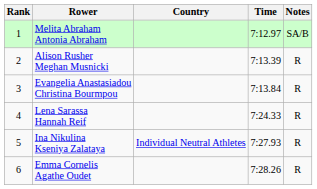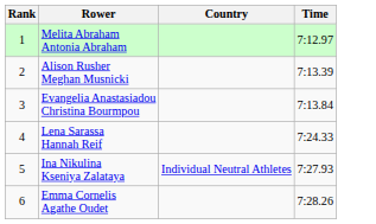 <table class="wikitable" style="text-align:center">
 <tr>
 <th>Rank</th>
 <th>Rower</th>
 <th>Country</th>
 <th>Time</th>
-<th>Notes</th>
 </tr>
 <tr bgcolor=ccffcc>
 <td>1</td>
 <td align="left"><a href='#'>Melita Abraham</a><br><a href='#'>Antonia Abraham</a></td>
 <td align="left"></td>
 <td>7:12.97</td>
-<td>SA/B</td>
 </tr>
 <tr>
 <td>2</td>
 <td align="left"><a href='#'>Alison Rusher</a><br><a href='#'>Meghan Musnicki</a></td>
 <td align="left"></td>
 <td>7:13.39</td>
-<td>R</td>
 </tr>
 <tr>
 <td>3</td>
 <td align="left"><a href='#'>Evangelia Anastasiadou</a><br><a href='#'>Christina Bourmpou</a></td>
 <td align="left"></td>
 <td>7:13.84</td>
-<td>R</td>
 </tr>
 <tr>
 <td>4</td>
 <td align="left"><a href='#'>Lena Sarassa</a><br><a href='#'>Hannah Reif</a></td>
 <td align="left"></td>
 <td>7:24.33</td>
-<td>R</td>
 </tr>
 <tr>
 <td>5</td>
 <td align="left"><a href='#'>Ina Nikulina</a><br><a href='#'>Kseniya Zalataya</a></td>
 <td align="left"><a href='#'>Individual Neutral Athletes</a></td>
 <td>7:27.93</td>
-<td>R</td>
 </tr>
 <tr>
 <td>6</td>
 <td align="left"><a href='#'>Emma Cornelis</a><br><a href='#'>Agathe Oudet</a></td>
 <td align="left"></td>
 <td>7:28.26</td>
-<td>R</td>
 </tr>
 </table>
